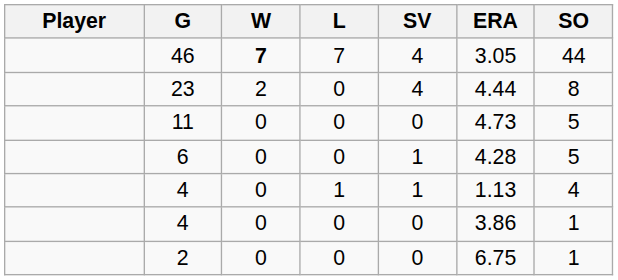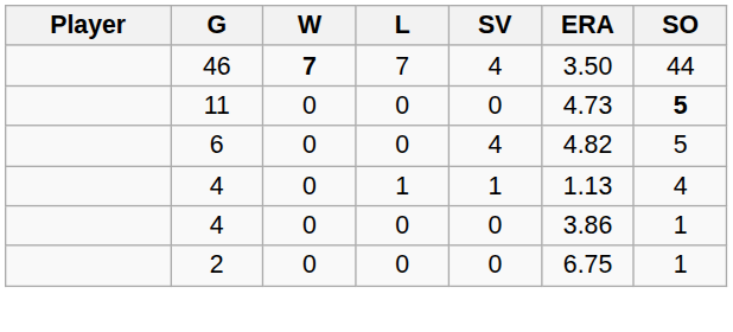 <table class="wikitable sortable">
 <tr>
 <th bgcolor="#DDDDFF" width="16%">Player</th>
 <th bgcolor="#DDDDFF" width="9%">G</th>
 <th bgcolor="#DDDDFF" width="9%">W</th>
 <th bgcolor="#DDDDFF" width="9%">L</th>
 <th bgcolor="#DDDDFF" width="9%">SV</th>
 <th bgcolor="#DDDDFF" width="9%">ERA</th>
 <th bgcolor="#DDDDFF" width="9%">SO</th>
 </tr>
 <tr align="center">
 <td></td>
 <td>46</td>
 <td><strong>7</strong></td>
 <td>7</td>
 <td>4</td>
-<td>3.05</td>
+<td>3.50</td>
 <td>44</td>
-</tr>
-<tr align="center">
-<td></td>
-<td>23</td>
-<td>2</td>
-<td>0</td>
-<td>4</td>
-<td>4.44</td>
-<td>8</td>
 </tr>
 <tr align="center">
 <td></td>
 <td>11</td>
 <td>0</td>
 <td>0</td>
 <td>0</td>
 <td>4.73</td>
-<td>5</td>
+<td><strong>5</strong></td>
 </tr>
 <tr align="center">
 <td></td>
 <td>6</td>
 <td>0</td>
 <td>0</td>
-<td>1</td>
-<td>4.28</td>
+<td>4</td>
+<td>4.82</td>
 <td>5</td>
 </tr>
 <tr align="center">
 <td></td>
 <td>4</td>
 <td>0</td>
 <td>1</td>
 <td>1</td>
 <td>1.13</td>
 <td>4</td>
 </tr>
 <tr align="center">
 <td></td>
 <td>4</td>
 <td>0</td>
 <td>0</td>
 <td>0</td>
 <td>3.86</td>
 <td>1</td>
 </tr>
 <tr align="center">
 <td></td>
 <td>2</td>
 <td>0</td>
 <td>0</td>
 <td>0</td>
 <td>6.75</td>
 <td>1</td>
 </tr>
 </table>
